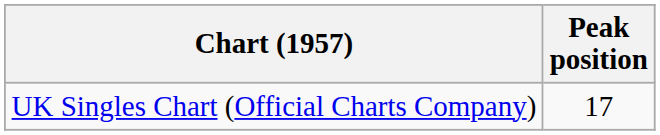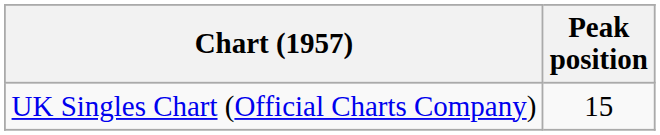 <table class="wikitable sortable" border="1">
 <tr>
 <th>Chart (1957)</th>
 <th>Peak<br>position</th>
 </tr>
 <tr>
 <td><a href='#'>UK Singles Chart</a> (<a href='#'>Official Charts Company</a>)</td>
-<td style="text-align:center;">17</td>
+<td style="text-align:center;">15</td>
 </tr>
 </table>
